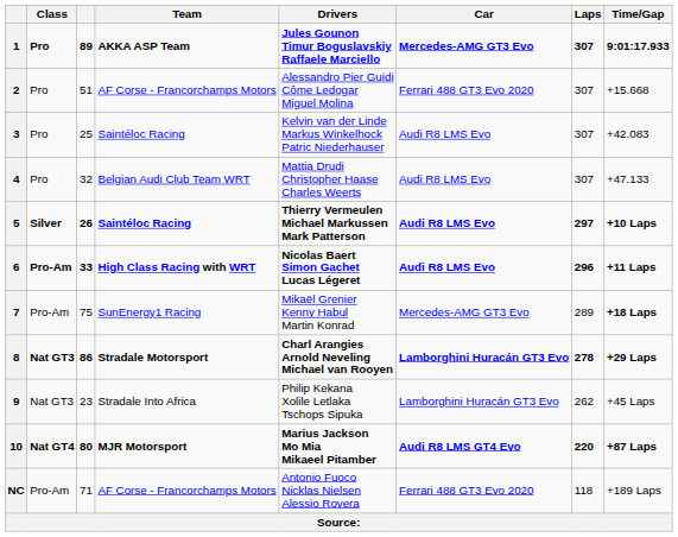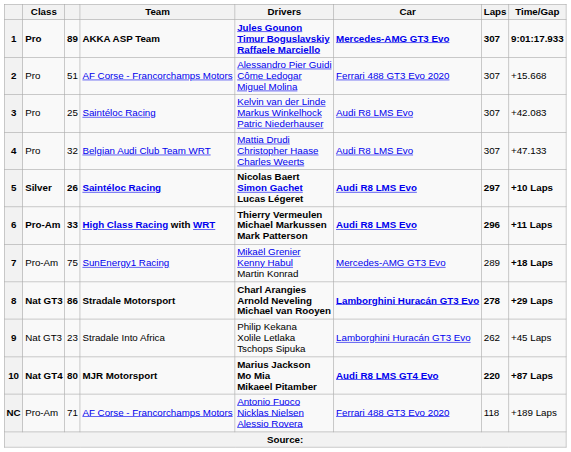 <table class="wikitable">
 <tr>
 <th></th>
 <th>Class</th>
 <th></th>
 <th>Team</th>
 <th>Drivers</th>
 <th>Car</th>
 <th>Laps</th>
 <th>Time/Gap</th>
 </tr>
 <tr>
 <th>1</th>
 <td><strong>Pro</strong></td>
 <td><strong>89</strong></td>
 <td><strong> AKKA ASP Team</strong></td>
 <td><strong> <a href='#'>Jules Gounon</a><br> <a href='#'>Timur Boguslavskiy</a><br> <a href='#'>Raffaele Marciello</a></strong></td>
 <td><a href='#'><strong>Mercedes-AMG GT3 Evo</strong></a></td>
 <td><strong>307</strong></td>
 <td><strong>9:01:17.933</strong></td>
 </tr>
 <tr>
 <th>2</th>
 <td>Pro</td>
 <td>51</td>
 <td> <a href='#'>AF Corse - Francorchamps Motors</a></td>
 <td> <a href='#'>Alessandro Pier Guidi</a><br> <a href='#'>Côme Ledogar</a><br> <a href='#'>Miguel Molina</a></td>
 <td><a href='#'>Ferrari 488 GT3 Evo 2020</a></td>
 <td>307</td>
 <td>+15.668</td>
 </tr>
 <tr>
 <th>3</th>
 <td>Pro</td>
 <td>25</td>
 <td> <a href='#'>Saintéloc Racing</a></td>
 <td> <a href='#'>Kelvin van der Linde</a><br> <a href='#'>Markus Winkelhock</a><br> <a href='#'>Patric Niederhauser</a></td>
 <td><a href='#'>Audi R8 LMS Evo</a></td>
 <td>307</td>
 <td>+42.083</td>
 </tr>
 <tr>
 <th>4</th>
 <td>Pro</td>
 <td>32</td>
 <td> <a href='#'>Belgian Audi Club Team WRT</a></td>
 <td> <a href='#'>Mattia Drudi</a><br> <a href='#'>Christopher Haase</a><br> <a href='#'>Charles Weerts</a></td>
 <td><a href='#'>Audi R8 LMS Evo</a></td>
 <td>307</td>
 <td>+47.133</td>
 </tr>
 <tr>
 <th>5</th>
 <td><strong>Silver</strong></td>
 <td><strong>26</strong></td>
 <td><strong> <a href='#'>Saintéloc Racing</a></strong></td>
-<td><strong> Thierry Vermeulen<br> Michael Markussen<br> Mark Patterson</strong></td>
+<td><strong> Nicolas Baert<br> <a href='#'>Simon Gachet</a><br> Lucas Légeret</strong></td>
 <td><a href='#'><strong>Audi R8 LMS Evo</strong></a></td>
 <td><strong>297</strong></td>
 <td><strong>+10 Laps</strong></td>
 </tr>
 <tr>
 <th>6</th>
 <td><strong>Pro-Am</strong></td>
 <td><strong>33</strong></td>
 <td><strong> <a href='#'>High Class Racing</a> with <a href='#'>WRT</a></strong></td>
-<td><strong> Nicolas Baert<br> <a href='#'>Simon Gachet</a><br> Lucas Légeret</strong></td>
+<td><strong> Thierry Vermeulen<br> Michael Markussen<br> Mark Patterson</strong></td>
 <td><a href='#'><strong>Audi R8 LMS Evo</strong></a></td>
 <td><strong>296</strong></td>
 <td><strong>+11 Laps</strong></td>
 </tr>
 <tr>
 <th>7</th>
 <td>Pro-Am</td>
 <td>75</td>
 <td> <a href='#'>SunEnergy1 Racing</a></td>
 <td> <a href='#'>Mikaël Grenier</a><br> <a href='#'>Kenny Habul</a><br> Martin Konrad</td>
 <td><a href='#'>Mercedes-AMG GT3 Evo</a></td>
 <td>289</td>
 <td><strong>+18 Laps</strong></td>
 </tr>
 <tr>
 <th>8</th>
 <td><strong>Nat GT3</strong></td>
 <td><strong>86</strong></td>
 <td><strong> Stradale Motorsport</strong></td>
 <td><strong> Charl Arangies<br> Arnold Neveling<br> Michael van Rooyen</strong></td>
 <td><a href='#'><strong>Lamborghini Huracán GT3 Evo</strong></a></td>
 <td><strong>278</strong></td>
 <td><strong>+29 Laps</strong></td>
 </tr>
 <tr>
 <th>9</th>
 <td>Nat GT3</td>
 <td>23</td>
 <td> Stradale Into Africa</td>
 <td> Philip Kekana<br> Xolile Letlaka<br> Tschops Sipuka</td>
 <td><a href='#'>Lamborghini Huracán GT3 Evo</a></td>
 <td>262</td>
 <td>+45 Laps</td>
 </tr>
 <tr>
 <th>10</th>
 <td><strong>Nat GT4</strong></td>
 <td><strong>80</strong></td>
 <td><strong> MJR Motorsport</strong></td>
 <td><strong> Marius Jackson<br> Mo Mia<br> Mikaeel Pitamber</strong></td>
 <td><a href='#'><strong>Audi R8 LMS GT4 Evo</strong></a></td>
 <td><strong>220</strong></td>
 <td><strong>+87 Laps</strong></td>
 </tr>
 <tr>
 <th>NC</th>
 <td>Pro-Am</td>
 <td>71</td>
 <td> <a href='#'>AF Corse - Francorchamps Motors</a></td>
 <td> <a href='#'>Antonio Fuoco</a><br> <a href='#'>Nicklas Nielsen</a><br> <a href='#'>Alessio Rovera</a></td>
 <td><a href='#'>Ferrari 488 GT3 Evo 2020</a></td>
 <td>118</td>
 <td>+189 Laps</td>
 </tr>
 <tr>
 <th colspan="8">Source:</th>
 </tr>
 </table>
